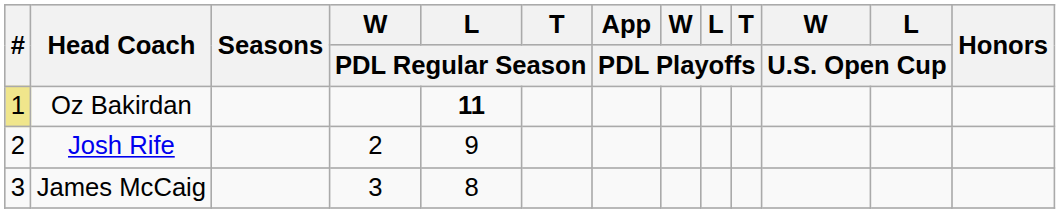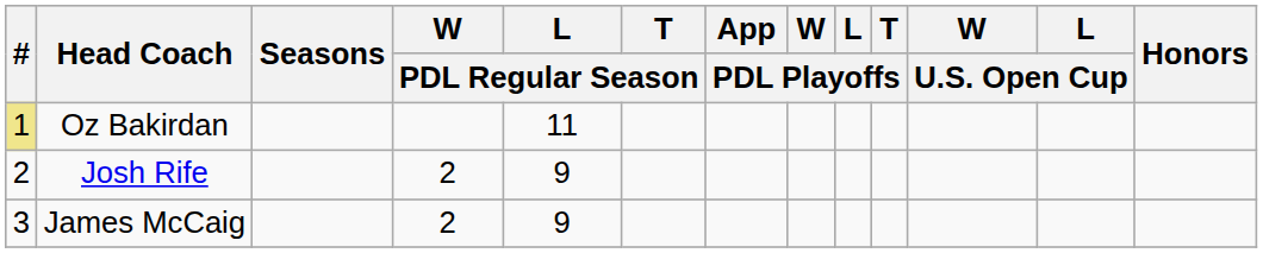 <table class="wikitable sortable" style="text-align:center">
 <tr>
 <th rowspan="2" class="unsortable">#</th>
 <th ! rowspan="2">Head Coach</th>
 <th ! rowspan="2">Seasons</th>
 <th>W</th>
 <th>L</th>
 <th>T</th>
 <th>App</th>
 <th>W</th>
 <th>L</th>
 <th>T</th>
 <th>W</th>
 <th>L</th>
 <th ! rowspan="2" class="unsortable">Honors</th>
 </tr>
 <tr>
 <th ! colspan="3" class="unsortable">PDL Regular Season</th>
 <th ! colspan="4" class="unsortable">PDL Playoffs</th>
 <th ! colspan="2" class="unsortable">U.S. Open Cup</th>
 </tr>
 <tr>
 <td style="background: khaki;">1</td>
 <td>Oz Bakirdan</td>
 <td></td>
 <td></td>
-<td><strong>11</strong></td>
+<td>11</td>
 <td></td>
 <td></td>
 <td></td>
 <td></td>
 <td></td>
 <td></td>
 <td></td>
 <td></td>
 </tr>
 <tr>
 <td>2</td>
 <td><a href='#'>Josh Rife</a></td>
 <td></td>
 <td>2</td>
 <td>9</td>
 <td></td>
 <td></td>
 <td></td>
 <td></td>
 <td></td>
 <td></td>
 <td></td>
 <td></td>
 </tr>
 <tr>
 <td>3</td>
 <td>James McCaig</td>
 <td></td>
-<td>3</td>
-<td>8</td>
+<td>2</td>
+<td>9</td>
 <td></td>
 <td></td>
 <td></td>
 <td></td>
 <td></td>
 <td></td>
 <td></td>
 <td></td>
 </tr>
 </table>
